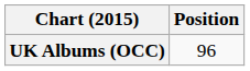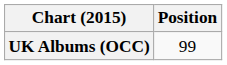 <table class="wikitable plainrowheaders" style="text-align:center">
 <tr>
 <th scope="col">Chart (2015)</th>
 <th scope="col">Position</th>
 </tr>
 <tr>
 <th scope="row">UK Albums (OCC)</th>
-<td>96</td>
+<td>99</td>
 </tr>
 </table>
